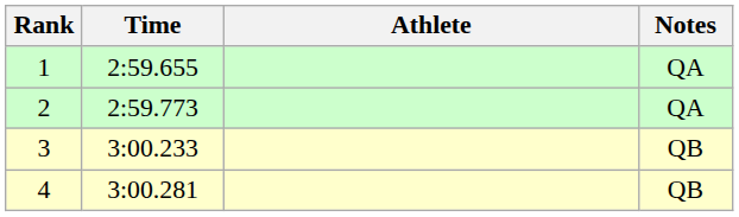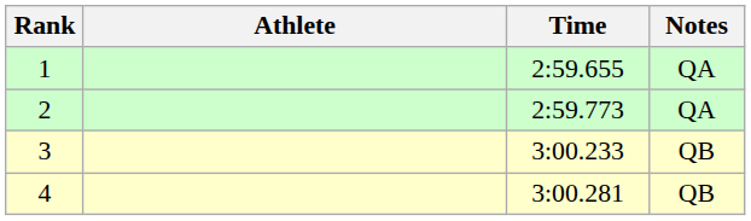 <table class=wikitable style="text-align:center">
 <tr>
 <th width=40>Rank</th>
+<th width=250>Athlete</th>
 <th width=80>Time</th>
-<th width=250>Athlete</th>
 <th width=50>Notes</th>
 </tr>
 <tr bgcolor="ccffcc">
 <td>1</td>
+<td align=left></td>
 <td>2:59.655</td>
-<td align=left></td>
 <td>QA</td>
 </tr>
 <tr bgcolor="ccffcc">
 <td>2</td>
+<td align=left></td>
 <td>2:59.773</td>
-<td align=left></td>
 <td>QA</td>
 </tr>
 <tr bgcolor="ffffcc">
 <td>3</td>
+<td align=left></td>
 <td>3:00.233</td>
-<td align=left></td>
 <td>QB</td>
 </tr>
 <tr bgcolor="ffffcc">
 <td>4</td>
+<td align=left></td>
 <td>3:00.281</td>
-<td align=left></td>
 <td>QB</td>
 </tr>
 </table>
